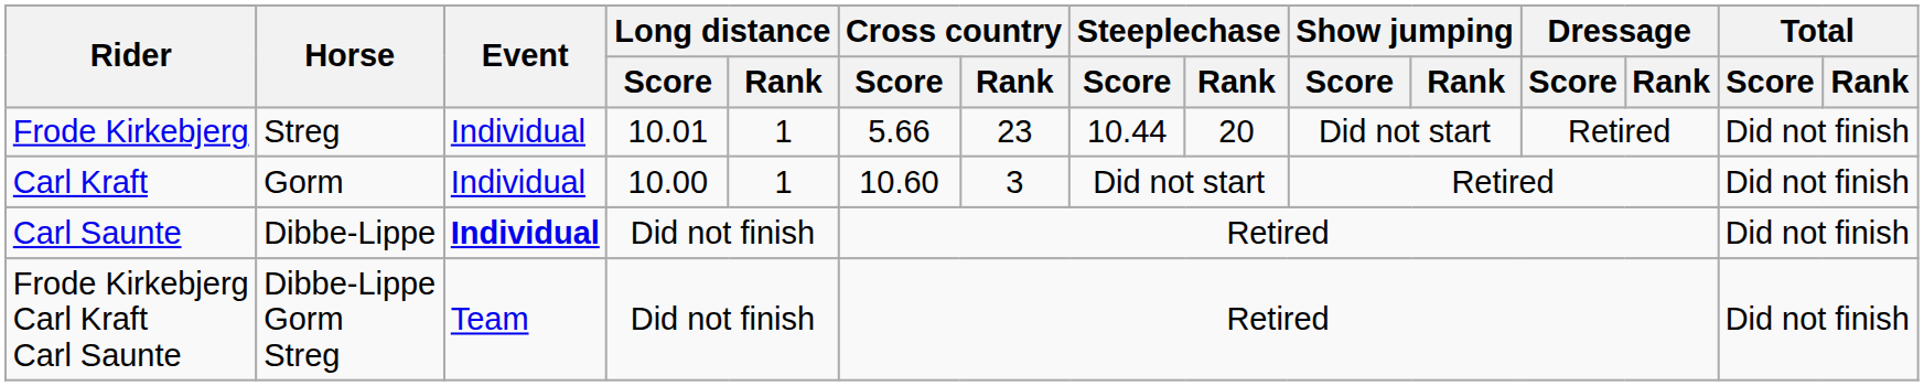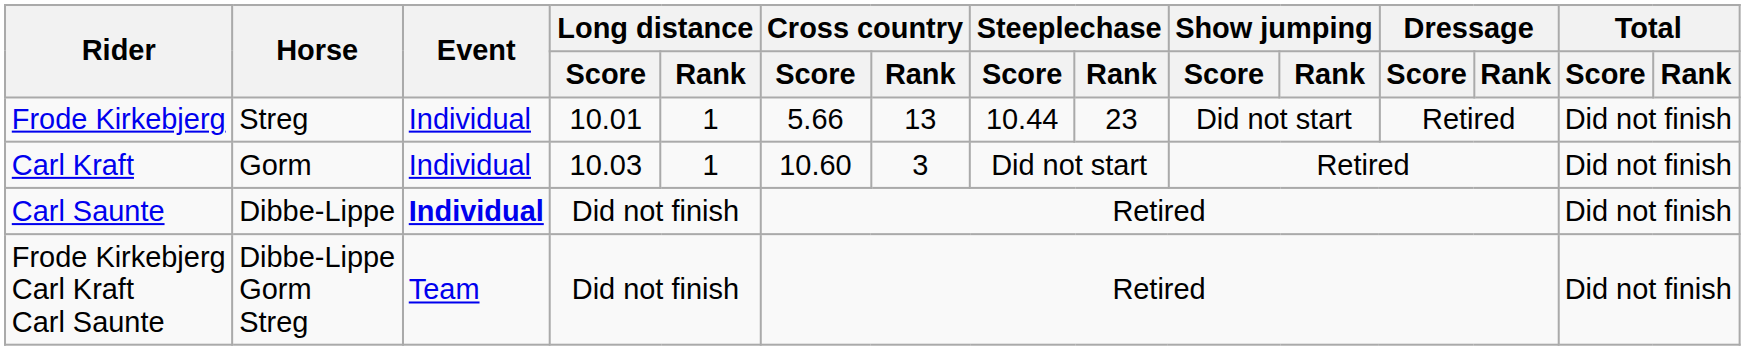 <table class=wikitable style="font-size:90%">
 <tr>
 <th rowspan="2">Rider</th>
 <th rowspan="2">Horse</th>
 <th rowspan="2">Event</th>
 <th colspan="2">Long distance</th>
 <th colspan="2">Cross country</th>
 <th colspan="2">Steeplechase</th>
 <th colspan="2">Show jumping</th>
 <th colspan="2">Dressage</th>
 <th colspan="2">Total</th>
 </tr>
 <tr>
 <th>Score</th>
 <th>Rank</th>
 <th>Score</th>
 <th>Rank</th>
 <th>Score</th>
 <th>Rank</th>
 <th>Score</th>
 <th>Rank</th>
 <th>Score</th>
 <th>Rank</th>
 <th>Score</th>
 <th>Rank</th>
 </tr>
 <tr>
 <td><a href='#'>Frode Kirkebjerg</a></td>
 <td>Streg</td>
 <td><a href='#'>Individual</a></td>
 <td align=center>10.01</td>
 <td align=center>1</td>
 <td align=center>5.66</td>
+<td align=center>13</td>
+<td align=center>10.44</td>
 <td align=center>23</td>
-<td align=center>10.44</td>
-<td align=center>20</td>
 <td align=center colspan=2>Did not start</td>
 <td align=center colspan=2>Retired</td>
 <td align=center colspan=2>Did not finish</td>
 </tr>
 <tr>
 <td><a href='#'>Carl Kraft</a></td>
 <td>Gorm</td>
 <td><a href='#'>Individual</a></td>
-<td align=center>10.00</td>
+<td align=center>10.03</td>
 <td align=center>1</td>
 <td align=center>10.60</td>
 <td align=center>3</td>
 <td align=center colspan=2>Did not start</td>
 <td align=center colspan=4>Retired</td>
 <td align=center colspan=2>Did not finish</td>
 </tr>
 <tr>
 <td><a href='#'>Carl Saunte</a></td>
 <td>Dibbe-Lippe</td>
 <td><strong><a href='#'>Individual</a></strong></td>
 <td align=center colspan=2>Did not finish</td>
 <td align=center colspan=8>Retired</td>
 <td align=center colspan=2>Did not finish</td>
 </tr>
 <tr>
 <td>Frode Kirkebjerg <br> Carl Kraft <br> Carl Saunte</td>
 <td>Dibbe-Lippe <br> Gorm <br> Streg</td>
 <td><a href='#'>Team</a></td>
 <td align=center colspan=2>Did not finish</td>
 <td align=center colspan=8>Retired</td>
 <td align=center colspan=2>Did not finish</td>
 </tr>
 </table>
